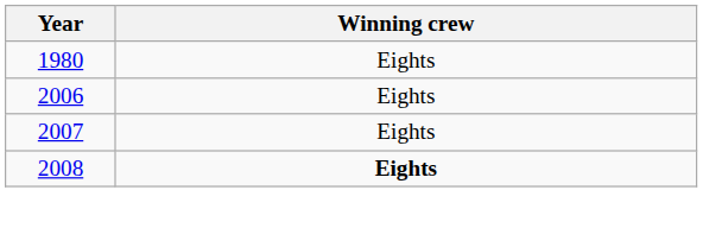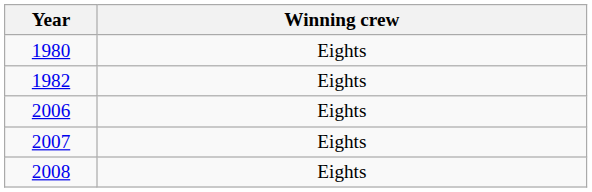 <table class="wikitable" style="text-align:center">
 <tr>
 <th width=70>Year</th>
 <th width=400>Winning crew</th>
 </tr>
 <tr>
 <td><a href='#'>1980</a></td>
+<td>Eights</td>
+</tr>
+<tr>
+<td><a href='#'>1982</a></td>
 <td>Eights</td>
 </tr>
 <tr>
 <td><a href='#'>2006</a></td>
 <td>Eights</td>
 </tr>
 <tr>
 <td><a href='#'>2007</a></td>
 <td>Eights</td>
 </tr>
 <tr>
 <td><a href='#'>2008</a></td>
-<td><strong>Eights</strong></td>
+<td>Eights</td>
 </tr>
 </table>
